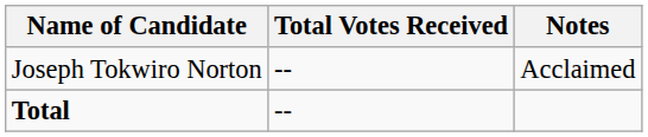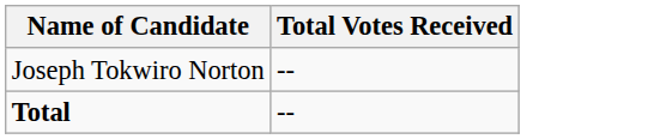 <table class="wikitable">
 <tr>
 <th>Name of Candidate</th>
 <th>Total Votes Received</th>
-<th>Notes</th>
 </tr>
 <tr>
 <td>Joseph Tokwiro Norton</td>
 <td>--</td>
-<td>Acclaimed</td>
 </tr>
 <tr>
 <td><strong>Total</strong></td>
 <td>--</td>
-<td></td>
 </tr>
 </table>
